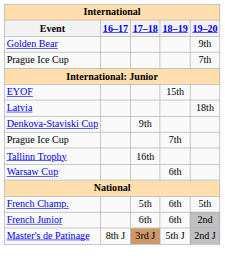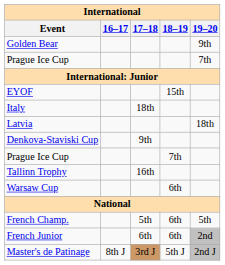 <table class="wikitable" style="text-align:center">
 <tr>
 <th colspan="5" style="background-color: #ffdead; " align="center">International </th>
 </tr>
 <tr>
 <th>Event</th>
 <th><a href='#'>16–17</a></th>
 <th><a href='#'>17–18</a></th>
 <th><a href='#'>18–19</a></th>
 <th><a href='#'>19–20</a></th>
 </tr>
 <tr>
 <td align=left><a href='#'>Golden Bear</a></td>
 <td></td>
 <td></td>
 <td></td>
 <td>9th</td>
 </tr>
 <tr>
 <td align=left>Prague Ice Cup</td>
 <td></td>
 <td></td>
 <td></td>
 <td>7th</td>
 </tr>
 <tr>
 <th colspan="5" style="background-color: #ffdead; " align="center">International: Junior </th>
 </tr>
 <tr>
 <td align=left><a href='#'>EYOF</a></td>
 <td></td>
 <td></td>
 <td>15th</td>
+<td></td>
+</tr>
+<tr>
+<td align=left> <a href='#'>Italy</a></td>
+<td></td>
+<td>18th</td>
+<td></td>
 <td></td>
 </tr>
 <tr>
 <td align=left> <a href='#'>Latvia</a></td>
 <td></td>
 <td></td>
 <td></td>
 <td>18th</td>
 </tr>
 <tr>
 <td align=left><a href='#'>Denkova-Staviski Cup</a></td>
 <td></td>
 <td>9th</td>
 <td></td>
 <td></td>
 </tr>
 <tr>
 <td align=left>Prague Ice Cup</td>
 <td></td>
 <td></td>
 <td>7th</td>
 <td></td>
 </tr>
 <tr>
 <td align=left><a href='#'>Tallinn Trophy</a></td>
 <td></td>
 <td>16th</td>
 <td></td>
 <td></td>
 </tr>
 <tr>
 <td align=left><a href='#'>Warsaw Cup</a></td>
 <td></td>
 <td></td>
 <td>6th</td>
 <td></td>
 </tr>
 <tr>
 <th colspan="5" style="background-color: #ffdead; " align="center">National </th>
 </tr>
 <tr>
 <td align="left"><a href='#'>French Champ.</a></td>
 <td></td>
 <td>5th</td>
 <td>6th</td>
 <td>5th</td>
 </tr>
 <tr>
 <td align="left"><a href='#'>French Junior</a></td>
 <td></td>
 <td>6th</td>
 <td>6th</td>
 <td bgcolor="silver">2nd</td>
 </tr>
 <tr>
 <td align="left"><a href='#'>Master's de Patinage</a></td>
 <td>8th J</td>
 <td bgcolor="cc9966">3rd J</td>
 <td>5th J</td>
 <td bgcolor="silver">2nd J</td>
 </tr>
 </table>
